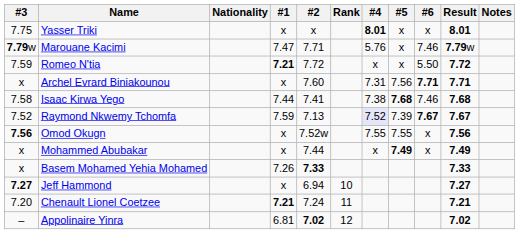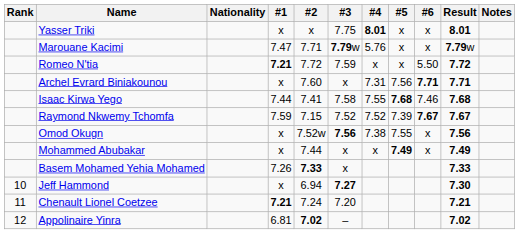 <table class="wikitable sortable" style="text-align:center">
 <tr>
-<th>#3</th>
+<th>Rank</th>
 <th>Name</th>
 <th>Nationality</th>
 <th>#1</th>
 <th>#2</th>
-<th>Rank</th>
+<th>#3</th>
 <th>#4</th>
 <th>#5</th>
 <th>#6</th>
 <th>Result</th>
 <th>Notes</th>
 </tr>
 <tr>
-<td>7.75</td>
+<td></td>
 <td align=left><a href='#'>Yasser Triki</a></td>
 <td align=left></td>
 <td>x</td>
 <td>x</td>
-<td></td>
+<td>7.75</td>
 <td><strong>8.01</strong></td>
 <td>x</td>
 <td>x</td>
 <td><strong>8.01</strong></td>
 <td></td>
 </tr>
 <tr>
-<td><strong>7.79</strong>w</td>
+<td></td>
 <td align=left><a href='#'>Marouane Kacimi</a></td>
 <td align=left></td>
 <td>7.47</td>
 <td>7.71</td>
-<td></td>
+<td><strong>7.79</strong>w</td>
 <td>5.76</td>
 <td>x</td>
-<td>7.46</td>
+<td>x</td>
 <td><strong>7.79</strong>w</td>
 <td></td>
 </tr>
 <tr>
-<td>7.59</td>
+<td></td>
 <td align=left><a href='#'>Romeo N'tia</a></td>
 <td align=left></td>
 <td><strong>7.21</strong></td>
 <td>7.72</td>
-<td></td>
+<td>7.59</td>
 <td>x</td>
 <td>x</td>
 <td>5.50</td>
 <td><strong>7.72</strong></td>
 <td></td>
 </tr>
 <tr>
-<td>x</td>
+<td></td>
 <td align=left><a href='#'>Archel Evrard Biniakounou</a></td>
 <td align=left></td>
 <td>x</td>
 <td>7.60</td>
-<td></td>
+<td>x</td>
 <td>7.31</td>
 <td>7.56</td>
 <td><strong>7.71</strong></td>
 <td><strong>7.71</strong></td>
 <td></td>
 </tr>
 <tr>
-<td>7.58</td>
+<td></td>
 <td align=left><a href='#'>Isaac Kirwa Yego</a></td>
 <td align=left></td>
 <td>7.44</td>
 <td>7.41</td>
-<td></td>
-<td>7.38</td>
+<td>7.58</td>
+<td>7.55</td>
 <td><strong>7.68</strong></td>
 <td>7.46</td>
 <td><strong>7.68</strong></td>
 <td></td>
 </tr>
 <tr>
-<td>7.52</td>
+<td></td>
 <td align=left><a href='#'>Raymond Nkwemy Tchomfa</a></td>
 <td align=left></td>
 <td>7.59</td>
-<td>7.13</td>
-<td></td>
-<td style="background: lavender;">7.52</td>
+<td>7.15</td>
+<td>7.52</td>
+<td>7.52</td>
 <td>7.39</td>
 <td><strong>7.67</strong></td>
 <td><strong>7.67</strong></td>
 <td></td>
 </tr>
 <tr>
-<td><strong>7.56</strong></td>
+<td></td>
 <td align=left><a href='#'>Omod Okugn</a></td>
 <td align=left></td>
 <td>x</td>
 <td>7.52w</td>
-<td></td>
-<td>7.55</td>
+<td><strong>7.56</strong></td>
+<td>7.38</td>
 <td>7.55</td>
 <td>x</td>
 <td><strong>7.56</strong></td>
 <td></td>
 </tr>
 <tr>
-<td>x</td>
+<td></td>
 <td align=left><a href='#'>Mohammed Abubakar</a></td>
 <td align=left></td>
 <td>x</td>
 <td>7.44</td>
-<td></td>
+<td>x</td>
 <td>x</td>
 <td><strong>7.49</strong></td>
 <td>x</td>
 <td><strong>7.49</strong></td>
 <td></td>
 </tr>
 <tr>
-<td>x</td>
+<td></td>
 <td align=left><a href='#'>Basem Mohamed Yehia Mohamed</a></td>
 <td align=left></td>
 <td>7.26</td>
 <td><strong>7.33</strong></td>
-<td></td>
+<td>x</td>
 <td></td>
 <td></td>
 <td></td>
 <td><strong>7.33</strong></td>
 <td></td>
 </tr>
 <tr>
-<td><strong>7.27</strong></td>
+<td>10</td>
 <td align=left><a href='#'>Jeff Hammond</a></td>
 <td align=left></td>
 <td>x</td>
 <td>6.94</td>
-<td>10</td>
+<td><strong>7.27</strong></td>
 <td></td>
 <td></td>
 <td></td>
-<td><strong>7.27</strong></td>
+<td><strong>7.30</strong></td>
 <td></td>
 </tr>
 <tr>
-<td>7.20</td>
+<td>11</td>
 <td align=left><a href='#'>Chenault Lionel Coetzee</a></td>
 <td align=left></td>
 <td><strong>7.21</strong></td>
 <td>7.24</td>
-<td>11</td>
+<td>7.20</td>
 <td></td>
 <td></td>
 <td></td>
 <td><strong>7.21</strong></td>
 <td></td>
 </tr>
 <tr>
-<td>–</td>
+<td>12</td>
 <td align=left><a href='#'>Appolinaire Yinra</a></td>
 <td align=left></td>
 <td>6.81</td>
 <td><strong>7.02</strong></td>
-<td>12</td>
+<td>–</td>
 <td></td>
 <td></td>
 <td></td>
 <td><strong>7.02</strong></td>
 <td></td>
 </tr>
 </table>
